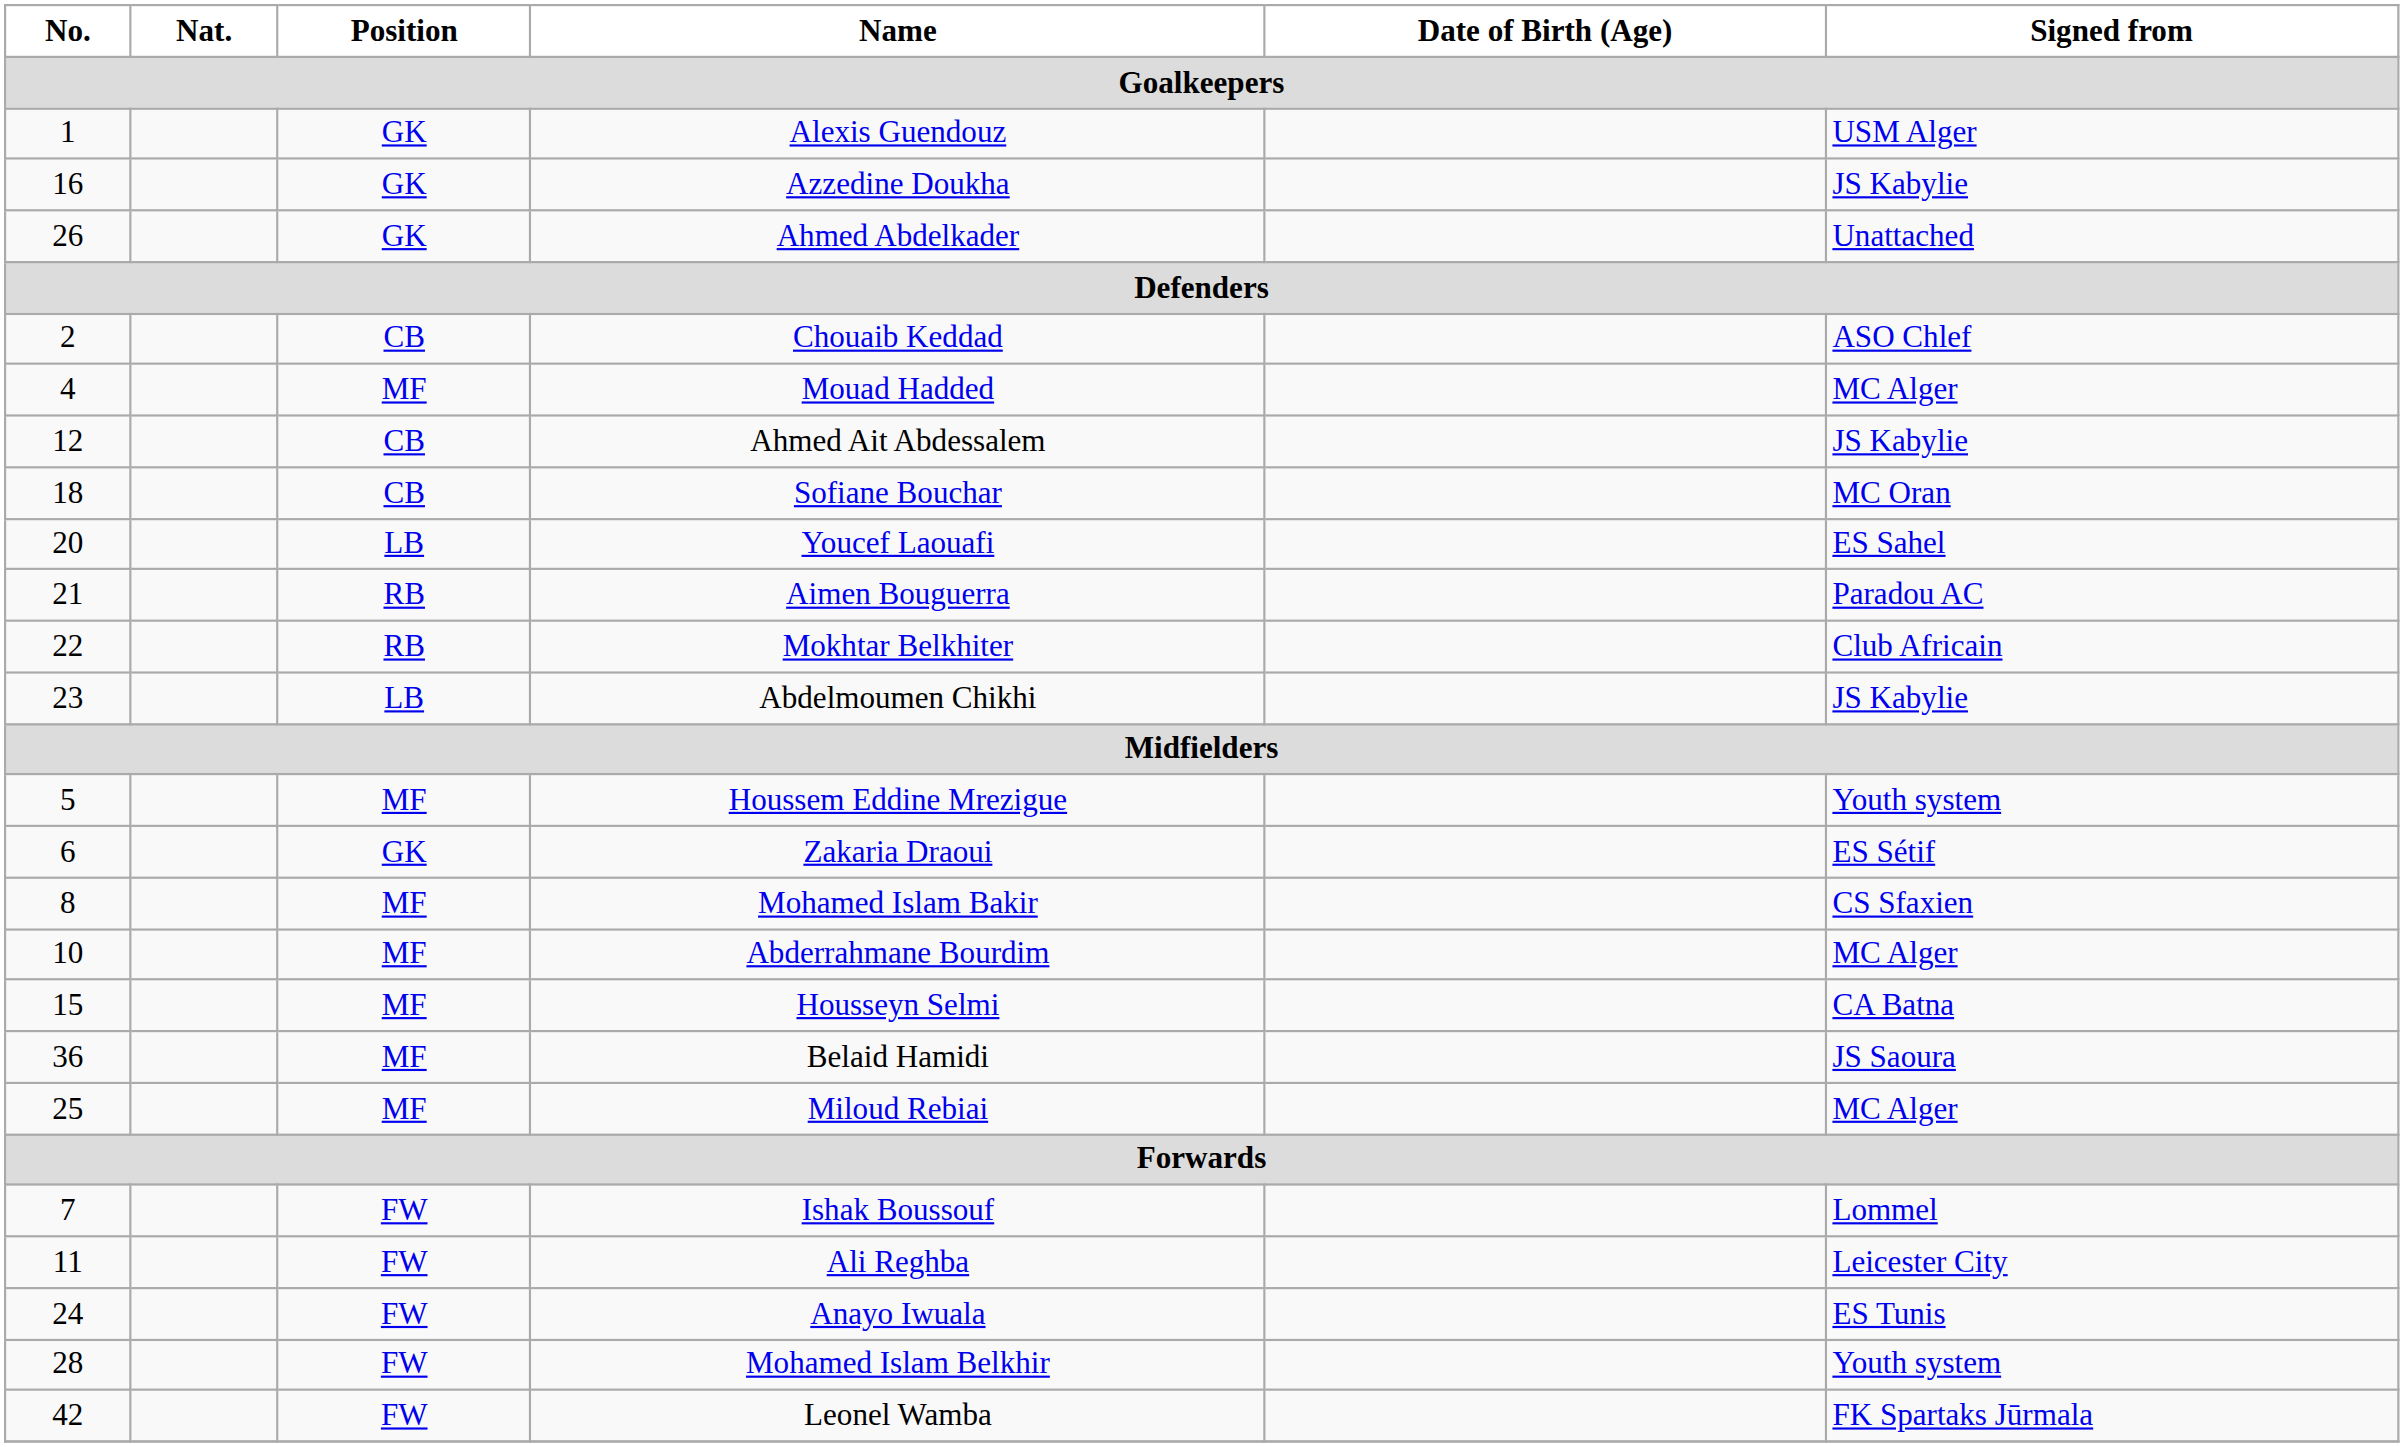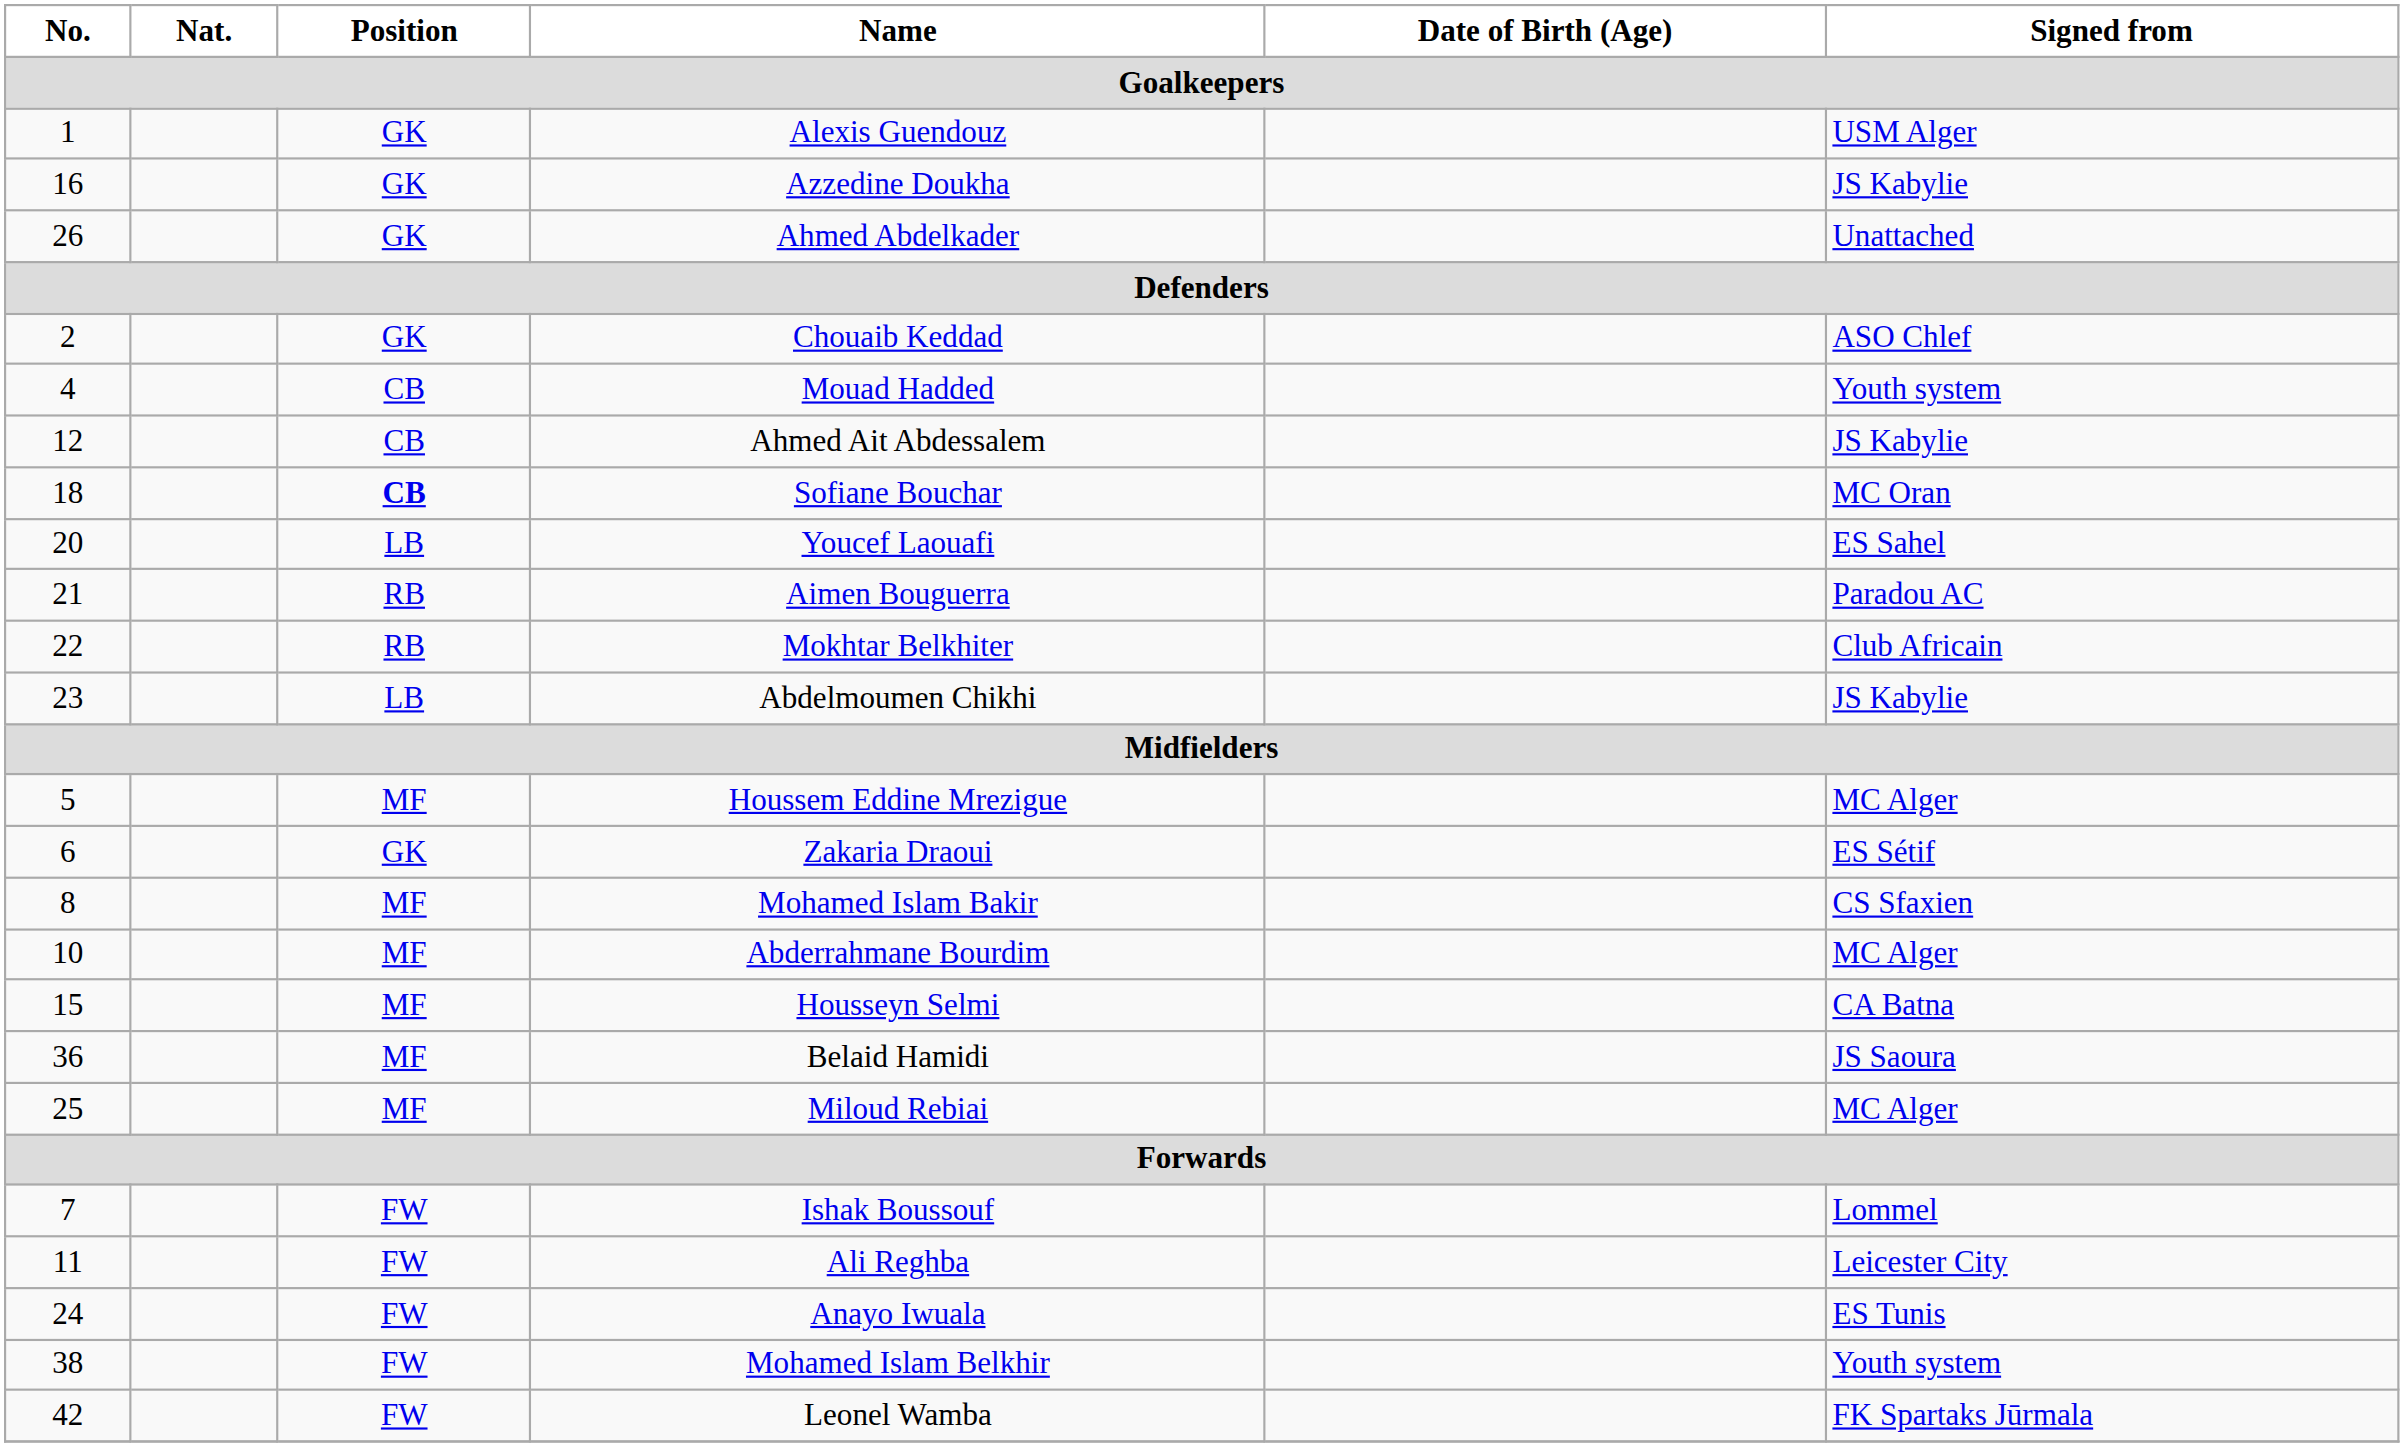 <table class="wikitable" style="text-align:center; font-size:90%; width:70%">
 <tr>
 <th style="background:white; color:black; text-align:center;">No.</th>
 <th style="background:white; color:black; text-align:center;">Nat.</th>
 <th style="background:white; color:black; text-align:center;">Position</th>
 <th style="background:white; color:black; text-align:center;">Name</th>
 <th style="background:white; color:black; text-align:center;">Date of Birth (Age)</th>
 <th style="background:white; color:black; text-align:center;">Signed from</th>
 </tr>
 <tr>
 <th colspan=10 style="background:#DCDCDC; text-align:center;">Goalkeepers</th>
 </tr>
 <tr>
 <td>1</td>
 <td></td>
 <td><a href='#'>GK</a></td>
 <td><a href='#'>Alexis Guendouz</a></td>
 <td></td>
 <td style="text-align:left"> <a href='#'>USM Alger</a></td>
 </tr>
 <tr>
 <td>16</td>
 <td></td>
 <td><a href='#'>GK</a></td>
 <td><a href='#'>Azzedine Doukha</a></td>
 <td></td>
 <td style="text-align:left"> <a href='#'>JS Kabylie</a></td>
 </tr>
 <tr>
 <td>26</td>
 <td></td>
 <td><a href='#'>GK</a></td>
 <td><a href='#'>Ahmed Abdelkader</a></td>
 <td></td>
 <td style="text-align:left"><a href='#'>Unattached</a></td>
 </tr>
 <tr>
 <th colspan=10 style="background:#DCDCDC; text-align:center;">Defenders</th>
 </tr>
 <tr>
 <td>2</td>
 <td></td>
-<td><a href='#'>CB</a></td>
+<td><a href='#'>GK</a></td>
 <td><a href='#'>Chouaib Keddad</a></td>
 <td></td>
 <td style="text-align:left"> <a href='#'>ASO Chlef</a></td>
 </tr>
 <tr>
 <td>4</td>
 <td></td>
-<td><a href='#'>MF</a></td>
+<td><a href='#'>CB</a></td>
 <td><a href='#'>Mouad Hadded</a></td>
 <td></td>
-<td style="text-align:left"> <a href='#'>MC Alger</a></td>
+<td style="text-align:left"> <a href='#'>Youth system</a></td>
 </tr>
 <tr>
 <td>12</td>
 <td></td>
 <td><a href='#'>CB</a></td>
 <td>Ahmed Ait Abdessalem</td>
 <td></td>
 <td style="text-align:left"> <a href='#'>JS Kabylie</a></td>
 </tr>
 <tr>
 <td>18</td>
 <td></td>
-<td><a href='#'>CB</a></td>
+<td><strong><a href='#'>CB</a></strong></td>
 <td><a href='#'>Sofiane Bouchar</a></td>
 <td></td>
 <td style="text-align:left"> <a href='#'>MC Oran</a></td>
 </tr>
 <tr>
 <td>20</td>
 <td></td>
 <td><a href='#'>LB</a></td>
 <td><a href='#'>Youcef Laouafi</a></td>
 <td></td>
 <td style="text-align:left"> <a href='#'>ES Sahel</a></td>
 </tr>
 <tr>
 <td>21</td>
 <td></td>
 <td><a href='#'>RB</a></td>
 <td><a href='#'>Aimen Bouguerra</a></td>
 <td></td>
 <td style="text-align:left"> <a href='#'>Paradou AC</a></td>
 </tr>
 <tr>
 <td>22</td>
 <td></td>
 <td><a href='#'>RB</a></td>
 <td><a href='#'>Mokhtar Belkhiter</a></td>
 <td></td>
 <td style="text-align:left"> <a href='#'>Club Africain</a></td>
 </tr>
 <tr>
 <td>23</td>
 <td></td>
 <td><a href='#'>LB</a></td>
 <td>Abdelmoumen Chikhi</td>
 <td></td>
 <td style="text-align:left"> <a href='#'>JS Kabylie</a></td>
 </tr>
 <tr>
 <th colspan=10 style="background:#DCDCDC; text-align:center;">Midfielders</th>
 </tr>
 <tr>
 <td>5</td>
 <td></td>
 <td><a href='#'>MF</a></td>
 <td><a href='#'>Houssem Eddine Mrezigue</a></td>
 <td></td>
-<td style="text-align:left"> <a href='#'>Youth system</a></td>
+<td style="text-align:left"> <a href='#'>MC Alger</a></td>
 </tr>
 <tr>
 <td>6</td>
 <td></td>
 <td><a href='#'>GK</a></td>
 <td><a href='#'>Zakaria Draoui</a></td>
 <td></td>
 <td style="text-align:left"> <a href='#'>ES Sétif</a></td>
 </tr>
 <tr>
 <td>8</td>
 <td></td>
 <td><a href='#'>MF</a></td>
 <td><a href='#'>Mohamed Islam Bakir</a></td>
 <td></td>
 <td style="text-align:left"> <a href='#'>CS Sfaxien</a></td>
 </tr>
 <tr>
 <td>10</td>
 <td></td>
 <td><a href='#'>MF</a></td>
 <td><a href='#'>Abderrahmane Bourdim</a></td>
 <td></td>
 <td style="text-align:left"> <a href='#'>MC Alger</a></td>
 </tr>
 <tr>
 <td>15</td>
 <td></td>
 <td><a href='#'>MF</a></td>
 <td><a href='#'>Housseyn Selmi</a></td>
 <td></td>
 <td style="text-align:left"> <a href='#'>CA Batna</a></td>
 </tr>
 <tr>
 <td>36</td>
 <td></td>
 <td><a href='#'>MF</a></td>
 <td>Belaid Hamidi</td>
 <td></td>
 <td style="text-align:left"> <a href='#'>JS Saoura</a></td>
 </tr>
 <tr>
 <td>25</td>
 <td></td>
 <td><a href='#'>MF</a></td>
 <td><a href='#'>Miloud Rebiai</a></td>
 <td></td>
 <td style="text-align:left"> <a href='#'>MC Alger</a></td>
 </tr>
 <tr>
 <th colspan=10 style="background:#DCDCDC; text-align:center;">Forwards</th>
 </tr>
 <tr>
 <td>7</td>
 <td></td>
 <td><a href='#'>FW</a></td>
 <td><a href='#'>Ishak Boussouf</a></td>
 <td></td>
 <td style="text-align:left"> <a href='#'>Lommel</a></td>
 </tr>
 <tr>
 <td>11</td>
 <td></td>
 <td><a href='#'>FW</a></td>
 <td><a href='#'>Ali Reghba</a></td>
 <td></td>
 <td style="text-align:left"> <a href='#'>Leicester City</a></td>
 </tr>
 <tr>
 <td>24</td>
 <td></td>
 <td><a href='#'>FW</a></td>
 <td><a href='#'>Anayo Iwuala</a></td>
 <td></td>
 <td style="text-align:left"> <a href='#'>ES Tunis</a></td>
 </tr>
 <tr>
-<td>28</td>
+<td>38</td>
 <td></td>
 <td><a href='#'>FW</a></td>
 <td><a href='#'>Mohamed Islam Belkhir</a></td>
 <td></td>
 <td style="text-align:left"> <a href='#'>Youth system</a></td>
 </tr>
 <tr>
 <td>42</td>
 <td></td>
 <td><a href='#'>FW</a></td>
 <td>Leonel Wamba</td>
 <td></td>
 <td style="text-align:left"> <a href='#'>FK Spartaks Jūrmala</a></td>
 </tr>
 <tr>
 </tr>
 </table>
